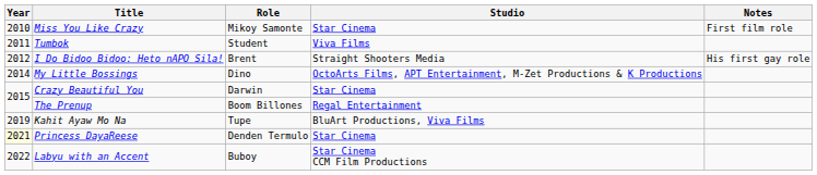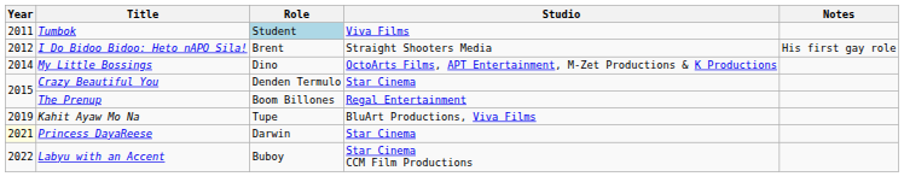 <table class="wikitable sortable">
 <tr>
 <th>Year</th>
 <th>Title</th>
 <th>Role</th>
 <th>Studio</th>
 <th>Notes</th>
 </tr>
 <tr>
-<td>2010</td>
-<td><em><a href='#'>Miss You Like Crazy</a></em></td>
-<td>Mikoy Samonte</td>
-<td><a href='#'>Star Cinema</a></td>
-<td>First film role</td>
-</tr>
-<tr>
 <td>2011</td>
 <td><em><a href='#'>Tumbok</a></em></td>
-<td>Student</td>
+<td style="background: lightblue;">Student</td>
 <td><a href='#'>Viva Films</a></td>
 <td></td>
 </tr>
 <tr>
 <td>2012</td>
 <td><em><a href='#'>I Do Bidoo Bidoo: Heto nAPO Sila!</a></em></td>
 <td>Brent</td>
 <td>Straight Shooters Media</td>
 <td>His first gay role</td>
 </tr>
 <tr>
 <td>2014</td>
 <td><em><a href='#'>My Little Bossings</a></em></td>
 <td>Dino</td>
 <td><a href='#'>OctoArts Films</a>, <a href='#'>APT Entertainment</a>, M-Zet Productions & <a href='#'>K Productions</a></td>
 <td></td>
 </tr>
 <tr>
 <td rowspan="2">2015</td>
 <td><em><a href='#'>Crazy Beautiful You</a></em></td>
-<td>Darwin</td>
+<td>Denden Termulo</td>
 <td><a href='#'>Star Cinema</a></td>
 <td></td>
 </tr>
 <tr>
 <td><em><a href='#'>The Prenup</a></em></td>
 <td>Boom Billones</td>
 <td><a href='#'>Regal Entertainment</a></td>
 <td></td>
 </tr>
 <tr>
 <td>2019</td>
 <td><em>Kahit Ayaw Mo Na</em></td>
 <td>Tupe</td>
 <td>BluArt Productions, <a href='#'>Viva Films</a></td>
 <td></td>
 </tr>
 <tr>
 <td style="background: lightyellow;">2021</td>
 <td><em><a href='#'>Princess DayaReese</a></em></td>
-<td>Denden Termulo</td>
+<td>Darwin</td>
 <td><a href='#'>Star Cinema</a></td>
 <td></td>
 </tr>
 <tr>
 <td>2022</td>
 <td><em><a href='#'>Labyu with an Accent</a></em></td>
 <td>Buboy</td>
 <td><a href='#'>Star Cinema</a> <br> CCM Film Productions</td>
 <td></td>
 </tr>
 </table>
